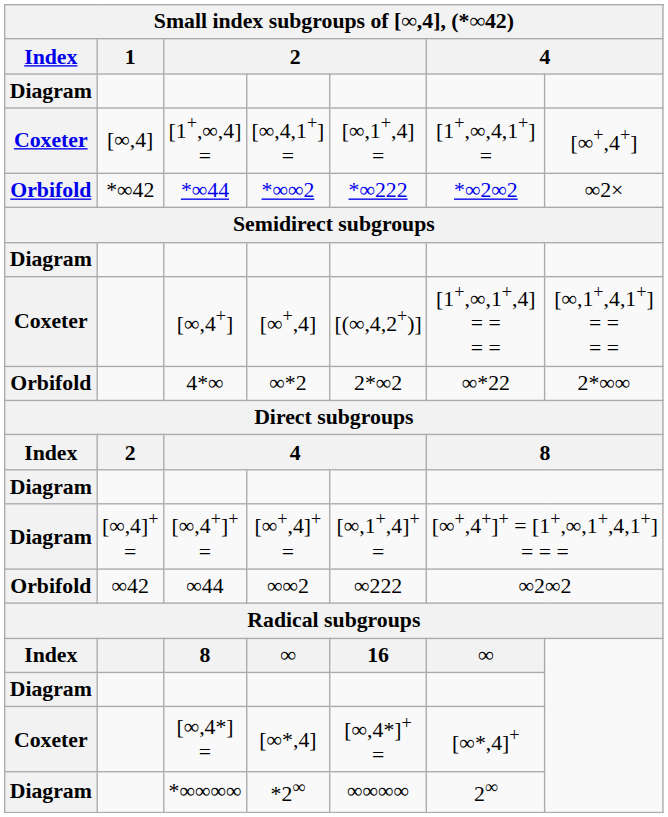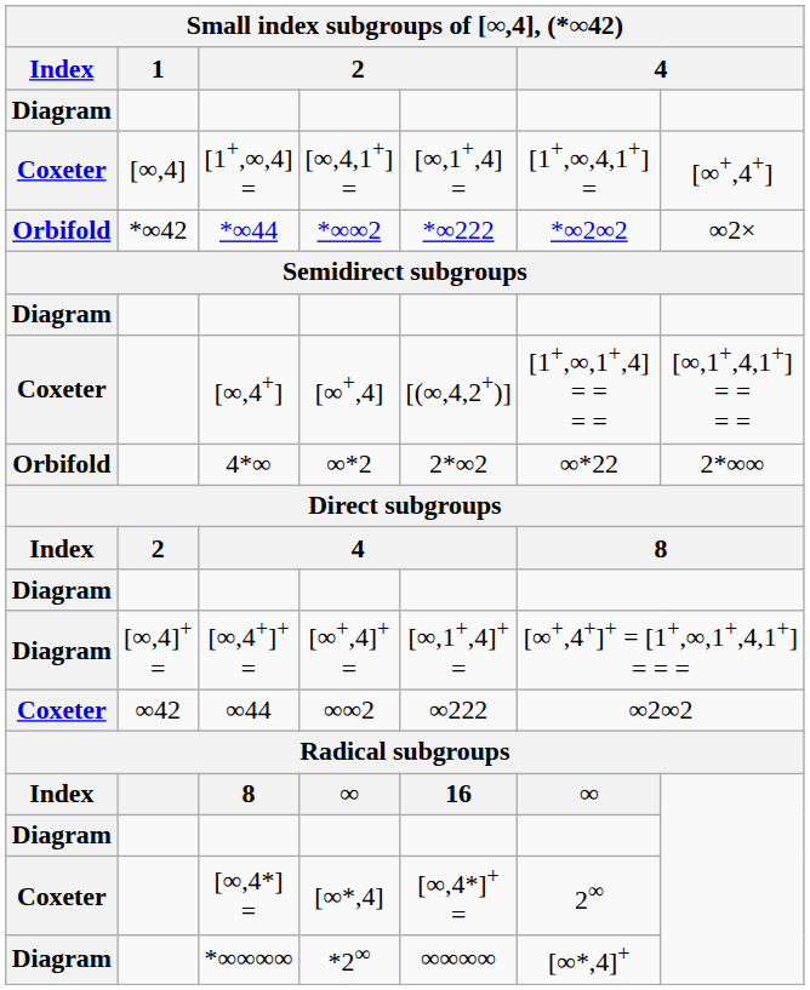 <table class="wikitable collapsible collapsed">
 <tr>
 <th colspan=12>Small index subgroups of [∞,4], (*∞42)</th>
 </tr>
 <tr align=center>
 <th><a href='#'>Index</a></th>
 <th>1</th>
 <th colspan=3>2</th>
 <th colspan=2>4</th>
 </tr>
 <tr align=center>
 <th>Diagram</th>
 <td></td>
 <td></td>
 <td></td>
 <td></td>
 <td></td>
 <td></td>
 </tr>
 <tr align=center>
 <th><a href='#'>Coxeter</a></th>
 <td>[∞,4]<br></td>
 <td>[1<sup>+</sup>,∞,4]<br> = </td>
 <td>[∞,4,1<sup>+</sup>]<br> = </td>
 <td>[∞,1<sup>+</sup>,4]<br> = </td>
 <td>[1<sup>+</sup>,∞,4,1<sup>+</sup>]<br> = </td>
 <td>[∞<sup>+</sup>,4<sup>+</sup>]<br></td>
 </tr>
 <tr align=center>
 <th><a href='#'>Orbifold</a></th>
 <td>*∞42</td>
 <td><a href='#'>*∞44</a></td>
 <td><a href='#'>*∞∞2</a></td>
 <td><a href='#'>*∞222</a></td>
 <td><a href='#'>*∞2∞2</a></td>
 <td>∞2×</td>
 </tr>
 <tr align=center>
 <th colspan=7>Semidirect subgroups</th>
 </tr>
 <tr align=center>
 <th>Diagram</th>
 <td></td>
 <td></td>
 <td></td>
 <td></td>
 <td></td>
 <td></td>
 </tr>
 <tr align=center>
 <th>Coxeter</th>
 <td></td>
 <td>[∞,4<sup>+</sup>]<br></td>
 <td>[∞<sup>+</sup>,4]<br></td>
 <td>[(∞,4,2<sup>+</sup>)]<br></td>
 <td>[1<sup>+</sup>,∞,1<sup>+</sup>,4]<br> =  = <br>=  = </td>
 <td>[∞,1<sup>+</sup>,4,1<sup>+</sup>]<br> =  = <br> =  = </td>
 </tr>
 <tr align=center>
 <th>Orbifold</th>
 <td></td>
 <td>4*∞</td>
 <td>∞*2</td>
 <td>2*∞2</td>
 <td>∞*22</td>
 <td>2*∞∞</td>
 </tr>
 <tr>
 <th colspan=8>Direct subgroups</th>
 </tr>
 <tr align=center>
 <th>Index</th>
 <th>2</th>
 <th colspan=3>4</th>
 <th colspan=2>8</th>
 </tr>
 <tr align=center>
 <th>Diagram</th>
 <td></td>
 <td></td>
 <td></td>
 <td></td>
 <td colspan=2></td>
 </tr>
 <tr align=center>
 <th>Diagram</th>
 <td>[∞,4]<sup>+</sup><br> = </td>
 <td>[∞,4<sup>+</sup>]<sup>+</sup><br> = </td>
 <td>[∞<sup>+</sup>,4]<sup>+</sup><br> = </td>
 <td>[∞,1<sup>+</sup>,4]<sup>+</sup><br> = </td>
 <td colspan=2>[∞<sup>+</sup>,4<sup>+</sup>]<sup>+</sup> = [1<sup>+</sup>,∞,1<sup>+</sup>,4,1<sup>+</sup>]<br> =  =  = </td>
 </tr>
 <tr align=center>
-<th>Orbifold</th>
+<th><a href='#'>Coxeter</a></th>
 <td>∞42</td>
 <td>∞44</td>
 <td>∞∞2</td>
 <td>∞222</td>
 <td colspan=2>∞2∞2</td>
 </tr>
 <tr align=center>
 <th colspan=7>Radical subgroups</th>
 </tr>
 <tr align=center>
 <th>Index</th>
 <th></th>
 <th>8</th>
 <th>∞</th>
 <th>16</th>
 <th>∞</th>
 </tr>
 <tr align=center>
 <th>Diagram</th>
 <td></td>
 <td></td>
 <td></td>
 <td></td>
 <td></td>
 </tr>
 <tr align=center>
 <th>Coxeter</th>
 <td></td>
 <td>[∞,4*]<br> = </td>
 <td>[∞*,4]<br></td>
 <td>[∞,4*]<sup>+</sup><br> = </td>
-<td>[∞*,4]<sup>+</sup><br></td>
+<td>2<sup>∞</sup></td>
 </tr>
 <tr align=center>
 <th>Diagram</th>
 <td></td>
 <td>*∞∞∞∞</td>
 <td>*2<sup>∞</sup></td>
 <td>∞∞∞∞</td>
-<td>2<sup>∞</sup></td>
+<td>[∞*,4]<sup>+</sup><br></td>
 </tr>
 </table>
